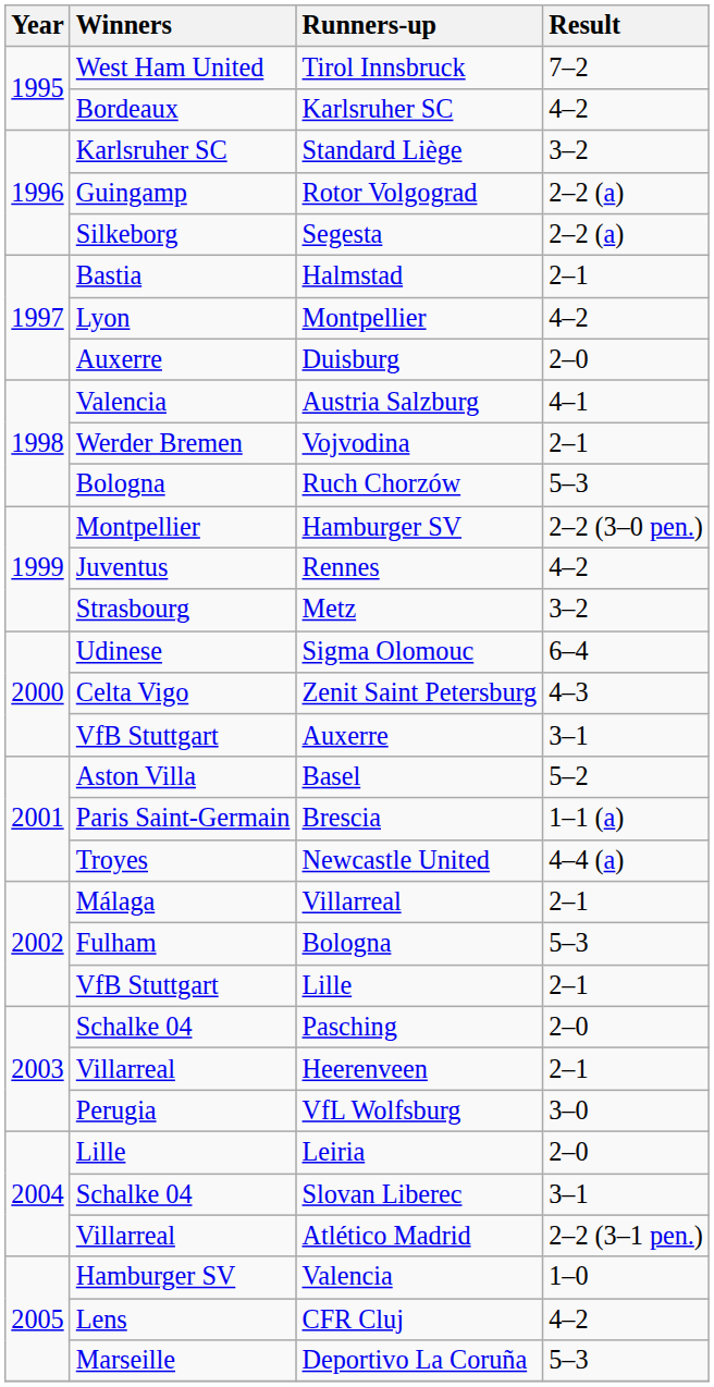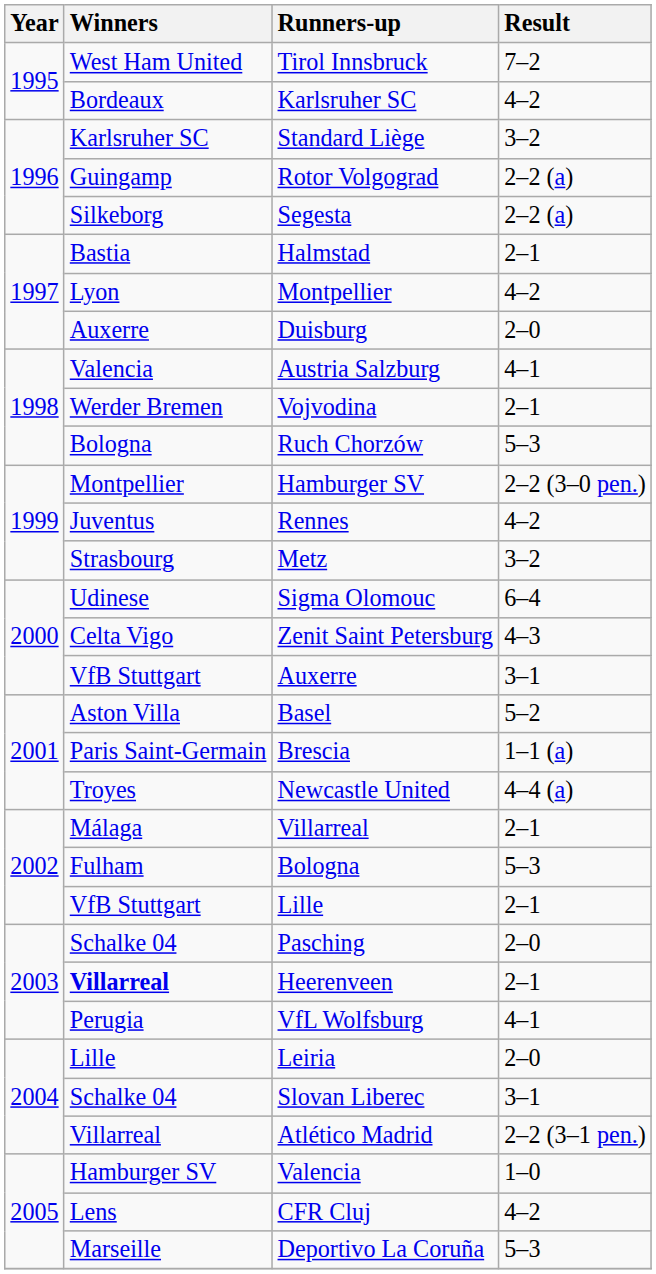 <table class="wikitable">
 <tr>
 <th style="text-align:left">Year</th>
 <th style="text-align:left">Winners</th>
 <th style="text-align:left">Runners-up</th>
 <th style="text-align:left">Result</th>
 </tr>
 <tr style="vertical-align:center">
 <td Rowspan=2><a href='#'>1995</a></td>
 <td> <a href='#'>West Ham United</a></td>
 <td> <a href='#'>Tirol Innsbruck</a></td>
 <td>7–2</td>
 </tr>
 <tr style="vertical-align:center">
 <td> <a href='#'>Bordeaux</a></td>
 <td> <a href='#'>Karlsruher SC</a></td>
 <td>4–2</td>
 </tr>
 <tr style="vertical-align:center">
 <td Rowspan=3><a href='#'>1996</a></td>
 <td> <a href='#'>Karlsruher SC</a></td>
 <td> <a href='#'>Standard Liège</a></td>
 <td>3–2</td>
 </tr>
 <tr style="vertical-align:center">
 <td> <a href='#'>Guingamp</a></td>
 <td> <a href='#'>Rotor Volgograd</a></td>
 <td>2–2 (<a href='#'>a</a>)</td>
 </tr>
 <tr style="vertical-align:center">
 <td> <a href='#'>Silkeborg</a></td>
 <td> <a href='#'>Segesta</a></td>
 <td>2–2 (<a href='#'>a</a>)</td>
 </tr>
 <tr style="vertical-align:center">
 <td Rowspan=3><a href='#'>1997</a></td>
 <td> <a href='#'>Bastia</a></td>
 <td> <a href='#'>Halmstad</a></td>
 <td>2–1</td>
 </tr>
 <tr style="vertical-align:center">
 <td> <a href='#'>Lyon</a></td>
 <td> <a href='#'>Montpellier</a></td>
 <td>4–2</td>
 </tr>
 <tr style="vertical-align:center">
 <td> <a href='#'>Auxerre</a></td>
 <td> <a href='#'>Duisburg</a></td>
 <td>2–0</td>
 </tr>
 <tr style="vertical-align:center">
 <td Rowspan=3><a href='#'>1998</a></td>
 <td> <a href='#'>Valencia</a></td>
 <td> <a href='#'>Austria Salzburg</a></td>
 <td>4–1</td>
 </tr>
 <tr style="vertical-align:center">
 <td> <a href='#'>Werder Bremen</a></td>
 <td> <a href='#'>Vojvodina</a></td>
 <td>2–1</td>
 </tr>
 <tr style="vertical-align:center">
 <td> <a href='#'>Bologna</a></td>
 <td> <a href='#'>Ruch Chorzów</a></td>
 <td>5–3</td>
 </tr>
 <tr style="vertical-align:center">
 <td Rowspan=3><a href='#'>1999</a></td>
 <td> <a href='#'>Montpellier</a></td>
 <td> <a href='#'>Hamburger SV</a></td>
 <td>2–2 (3–0 <a href='#'>pen.</a>)</td>
 </tr>
 <tr style="vertical-align:center">
 <td> <a href='#'>Juventus</a></td>
 <td> <a href='#'>Rennes</a></td>
 <td>4–2</td>
 </tr>
 <tr style="vertical-align:center">
 <td> <a href='#'>Strasbourg</a></td>
 <td> <a href='#'>Metz</a></td>
 <td>3–2</td>
 </tr>
 <tr style="vertical-align:center">
 <td Rowspan=3><a href='#'>2000</a></td>
 <td> <a href='#'>Udinese</a></td>
 <td> <a href='#'>Sigma Olomouc</a></td>
 <td>6–4</td>
 </tr>
 <tr style="vertical-align:center">
 <td> <a href='#'>Celta Vigo</a></td>
 <td> <a href='#'>Zenit Saint Petersburg</a></td>
 <td>4–3</td>
 </tr>
 <tr style="vertical-align:center">
 <td> <a href='#'>VfB Stuttgart</a></td>
 <td> <a href='#'>Auxerre</a></td>
 <td>3–1</td>
 </tr>
 <tr style="vertical-align:center">
 <td Rowspan=3><a href='#'>2001</a></td>
 <td> <a href='#'>Aston Villa</a></td>
 <td> <a href='#'>Basel</a></td>
 <td>5–2</td>
 </tr>
 <tr style="vertical-align:center">
 <td> <a href='#'>Paris Saint-Germain</a></td>
 <td> <a href='#'>Brescia</a></td>
 <td>1–1 (<a href='#'>a</a>)</td>
 </tr>
 <tr style="vertical-align:center">
 <td> <a href='#'>Troyes</a></td>
 <td> <a href='#'>Newcastle United</a></td>
 <td>4–4 (<a href='#'>a</a>)</td>
 </tr>
 <tr style="vertical-align:center">
 <td Rowspan=3><a href='#'>2002</a></td>
 <td> <a href='#'>Málaga</a></td>
 <td> <a href='#'>Villarreal</a></td>
 <td>2–1</td>
 </tr>
 <tr style="vertical-align:center">
 <td> <a href='#'>Fulham</a></td>
 <td> <a href='#'>Bologna</a></td>
 <td>5–3</td>
 </tr>
 <tr style="vertical-align:center">
 <td> <a href='#'>VfB Stuttgart</a></td>
 <td> <a href='#'>Lille</a></td>
 <td>2–1</td>
 </tr>
 <tr style="vertical-align:center">
 <td Rowspan=3><a href='#'>2003</a></td>
 <td> <a href='#'>Schalke 04</a></td>
 <td> <a href='#'>Pasching</a></td>
 <td>2–0</td>
 </tr>
 <tr style="vertical-align:center">
-<td> <a href='#'>Villarreal</a></td>
+<td><strong> <a href='#'>Villarreal</a></strong></td>
 <td> <a href='#'>Heerenveen</a></td>
 <td>2–1</td>
 </tr>
 <tr style="vertical-align:center">
 <td> <a href='#'>Perugia</a></td>
 <td> <a href='#'>VfL Wolfsburg</a></td>
-<td>3–0</td>
+<td>4–1</td>
 </tr>
 <tr style="vertical-align:center">
 <td Rowspan=3><a href='#'>2004</a></td>
 <td> <a href='#'>Lille</a></td>
 <td> <a href='#'>Leiria</a></td>
 <td>2–0 </td>
 </tr>
 <tr style="vertical-align:center">
 <td> <a href='#'>Schalke 04</a></td>
 <td> <a href='#'>Slovan Liberec</a></td>
 <td>3–1</td>
 </tr>
 <tr style="vertical-align:center">
 <td> <a href='#'>Villarreal</a></td>
 <td> <a href='#'>Atlético Madrid</a></td>
 <td>2–2 (3–1 <a href='#'>pen.</a>)</td>
 </tr>
 <tr style="vertical-align:center">
 <td Rowspan=3><a href='#'>2005</a></td>
 <td> <a href='#'>Hamburger SV</a></td>
 <td> <a href='#'>Valencia</a></td>
 <td>1–0</td>
 </tr>
 <tr style="vertical-align:center">
 <td> <a href='#'>Lens</a></td>
 <td> <a href='#'>CFR Cluj</a></td>
 <td>4–2</td>
 </tr>
 <tr style="vertical-align:center">
 <td> <a href='#'>Marseille</a></td>
 <td> <a href='#'>Deportivo La Coruña</a></td>
 <td>5–3</td>
 </tr>
 <tr style="vertical-align:center">
 </tr>
 </table>
